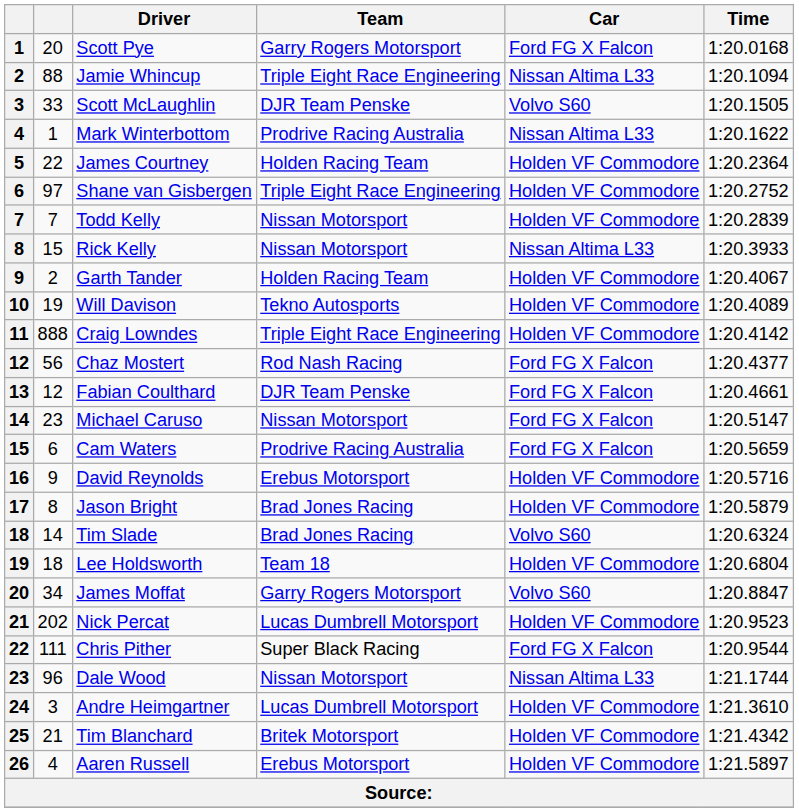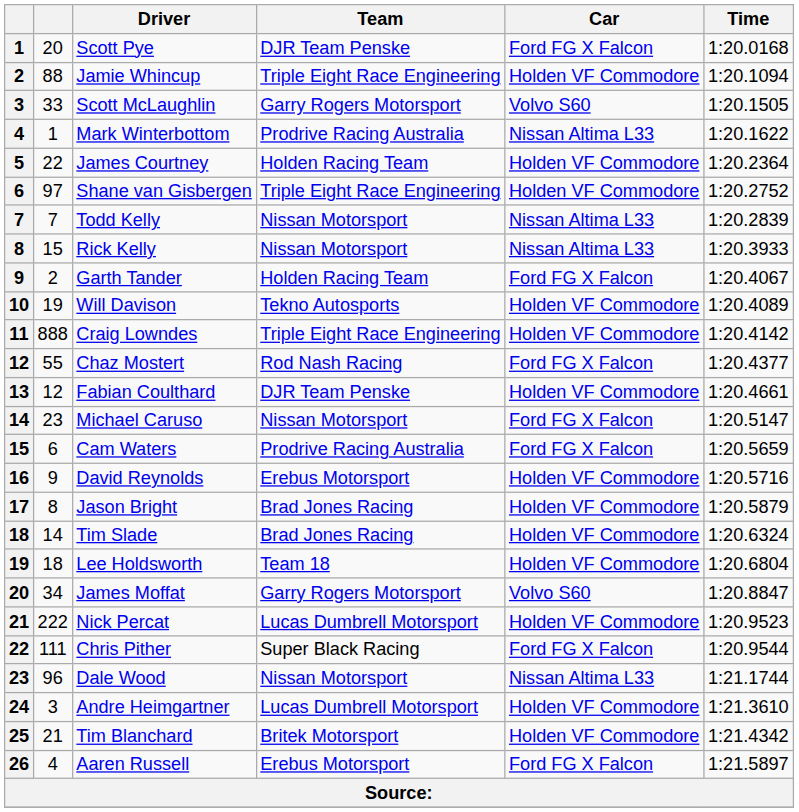 <table class="wikitable" style="font-size: 90%">
 <tr>
 <th></th>
 <th></th>
 <th>Driver</th>
 <th>Team</th>
 <th>Car</th>
 <th>Time</th>
 </tr>
 <tr>
 <th>1</th>
 <td align="center">20</td>
 <td> <a href='#'>Scott Pye</a></td>
-<td><a href='#'>Garry Rogers Motorsport</a></td>
+<td><a href='#'>DJR Team Penske</a></td>
 <td><a href='#'>Ford FG X Falcon</a></td>
 <td>1:20.0168</td>
 </tr>
 <tr>
 <th>2</th>
 <td align="center">88</td>
 <td> <a href='#'>Jamie Whincup</a></td>
 <td><a href='#'>Triple Eight Race Engineering</a></td>
-<td><a href='#'>Nissan Altima L33</a></td>
+<td><a href='#'>Holden VF Commodore</a></td>
 <td>1:20.1094</td>
 </tr>
 <tr>
 <th>3</th>
 <td align="center">33</td>
 <td> <a href='#'>Scott McLaughlin</a></td>
-<td><a href='#'>DJR Team Penske</a></td>
+<td><a href='#'>Garry Rogers Motorsport</a></td>
 <td><a href='#'>Volvo S60</a></td>
 <td>1:20.1505</td>
 </tr>
 <tr>
 <th>4</th>
 <td align="center">1</td>
 <td> <a href='#'>Mark Winterbottom</a></td>
 <td><a href='#'>Prodrive Racing Australia</a></td>
 <td><a href='#'>Nissan Altima L33</a></td>
 <td>1:20.1622</td>
 </tr>
 <tr>
 <th>5</th>
 <td align="center">22</td>
 <td> <a href='#'>James Courtney</a></td>
 <td><a href='#'>Holden Racing Team</a></td>
 <td><a href='#'>Holden VF Commodore</a></td>
 <td>1:20.2364</td>
 </tr>
 <tr>
 <th>6</th>
 <td align="center">97</td>
 <td> <a href='#'>Shane van Gisbergen</a></td>
 <td><a href='#'>Triple Eight Race Engineering</a></td>
 <td><a href='#'>Holden VF Commodore</a></td>
 <td>1:20.2752</td>
 </tr>
 <tr>
 <th>7</th>
 <td align="center">7</td>
 <td> <a href='#'>Todd Kelly</a></td>
 <td><a href='#'>Nissan Motorsport</a></td>
-<td><a href='#'>Holden VF Commodore</a></td>
+<td><a href='#'>Nissan Altima L33</a></td>
 <td>1:20.2839</td>
 </tr>
 <tr>
 <th>8</th>
 <td align="center">15</td>
 <td> <a href='#'>Rick Kelly</a></td>
 <td><a href='#'>Nissan Motorsport</a></td>
 <td><a href='#'>Nissan Altima L33</a></td>
 <td>1:20.3933</td>
 </tr>
 <tr>
 <th>9</th>
 <td align="center">2</td>
 <td> <a href='#'>Garth Tander</a></td>
 <td><a href='#'>Holden Racing Team</a></td>
-<td><a href='#'>Holden VF Commodore</a></td>
+<td><a href='#'>Ford FG X Falcon</a></td>
 <td>1:20.4067</td>
 </tr>
 <tr>
 <th>10</th>
 <td align="center">19</td>
 <td> <a href='#'>Will Davison</a></td>
 <td><a href='#'>Tekno Autosports</a></td>
 <td><a href='#'>Holden VF Commodore</a></td>
 <td>1:20.4089</td>
 </tr>
 <tr>
 <th>11</th>
 <td align="center">888</td>
 <td> <a href='#'>Craig Lowndes</a></td>
 <td><a href='#'>Triple Eight Race Engineering</a></td>
 <td><a href='#'>Holden VF Commodore</a></td>
 <td>1:20.4142</td>
 </tr>
 <tr>
 <th>12</th>
-<td align="center">56</td>
+<td align="center">55</td>
 <td> <a href='#'>Chaz Mostert</a></td>
 <td><a href='#'>Rod Nash Racing</a></td>
 <td><a href='#'>Ford FG X Falcon</a></td>
 <td>1:20.4377</td>
 </tr>
 <tr>
 <th>13</th>
 <td align="center">12</td>
 <td> <a href='#'>Fabian Coulthard</a></td>
 <td><a href='#'>DJR Team Penske</a></td>
-<td><a href='#'>Ford FG X Falcon</a></td>
+<td><a href='#'>Holden VF Commodore</a></td>
 <td>1:20.4661</td>
 </tr>
 <tr>
 <th>14</th>
 <td align="center">23</td>
 <td> <a href='#'>Michael Caruso</a></td>
 <td><a href='#'>Nissan Motorsport</a></td>
 <td><a href='#'>Ford FG X Falcon</a></td>
 <td>1:20.5147</td>
 </tr>
 <tr>
 <th>15</th>
 <td align="center">6</td>
 <td> <a href='#'>Cam Waters</a></td>
 <td><a href='#'>Prodrive Racing Australia</a></td>
 <td><a href='#'>Ford FG X Falcon</a></td>
 <td>1:20.5659</td>
 </tr>
 <tr>
 <th>16</th>
 <td align="center">9</td>
 <td> <a href='#'>David Reynolds</a></td>
 <td><a href='#'>Erebus Motorsport</a></td>
 <td><a href='#'>Holden VF Commodore</a></td>
 <td>1:20.5716</td>
 </tr>
 <tr>
 <th>17</th>
 <td align="center">8</td>
 <td> <a href='#'>Jason Bright</a></td>
 <td><a href='#'>Brad Jones Racing</a></td>
 <td><a href='#'>Holden VF Commodore</a></td>
 <td>1:20.5879</td>
 </tr>
 <tr>
 <th>18</th>
 <td align="center">14</td>
 <td> <a href='#'>Tim Slade</a></td>
 <td><a href='#'>Brad Jones Racing</a></td>
-<td><a href='#'>Volvo S60</a></td>
+<td><a href='#'>Holden VF Commodore</a></td>
 <td>1:20.6324</td>
 </tr>
 <tr>
 <th>19</th>
 <td align="center">18</td>
 <td> <a href='#'>Lee Holdsworth</a></td>
 <td><a href='#'>Team 18</a></td>
 <td><a href='#'>Holden VF Commodore</a></td>
 <td>1:20.6804</td>
 </tr>
 <tr>
 <th>20</th>
 <td align="center">34</td>
 <td> <a href='#'>James Moffat</a></td>
 <td><a href='#'>Garry Rogers Motorsport</a></td>
 <td><a href='#'>Volvo S60</a></td>
 <td>1:20.8847</td>
 </tr>
 <tr>
 <th>21</th>
-<td align="center">202</td>
+<td align="center">222</td>
 <td> <a href='#'>Nick Percat</a></td>
 <td><a href='#'>Lucas Dumbrell Motorsport</a></td>
 <td><a href='#'>Holden VF Commodore</a></td>
 <td>1:20.9523</td>
 </tr>
 <tr>
 <th>22</th>
 <td align="center">111</td>
 <td> <a href='#'>Chris Pither</a></td>
 <td>Super Black Racing</td>
 <td><a href='#'>Ford FG X Falcon</a></td>
 <td>1:20.9544</td>
 </tr>
 <tr>
 <th>23</th>
 <td align="center">96</td>
 <td> <a href='#'>Dale Wood</a></td>
 <td><a href='#'>Nissan Motorsport</a></td>
 <td><a href='#'>Nissan Altima L33</a></td>
 <td>1:21.1744</td>
 </tr>
 <tr>
 <th>24</th>
 <td align="center">3</td>
 <td> <a href='#'>Andre Heimgartner</a></td>
 <td><a href='#'>Lucas Dumbrell Motorsport</a></td>
 <td><a href='#'>Holden VF Commodore</a></td>
 <td>1:21.3610</td>
 </tr>
 <tr>
 <th>25</th>
 <td align="center">21</td>
 <td> <a href='#'>Tim Blanchard</a></td>
 <td><a href='#'>Britek Motorsport</a></td>
 <td><a href='#'>Holden VF Commodore</a></td>
 <td>1:21.4342</td>
 </tr>
 <tr>
 <th>26</th>
 <td align="center">4</td>
 <td> <a href='#'>Aaren Russell</a></td>
 <td><a href='#'>Erebus Motorsport</a></td>
-<td><a href='#'>Holden VF Commodore</a></td>
+<td><a href='#'>Ford FG X Falcon</a></td>
 <td>1:21.5897</td>
 </tr>
 <tr>
 <th colspan="6">Source:</th>
 </tr>
 <tr>
 </tr>
 </table>
